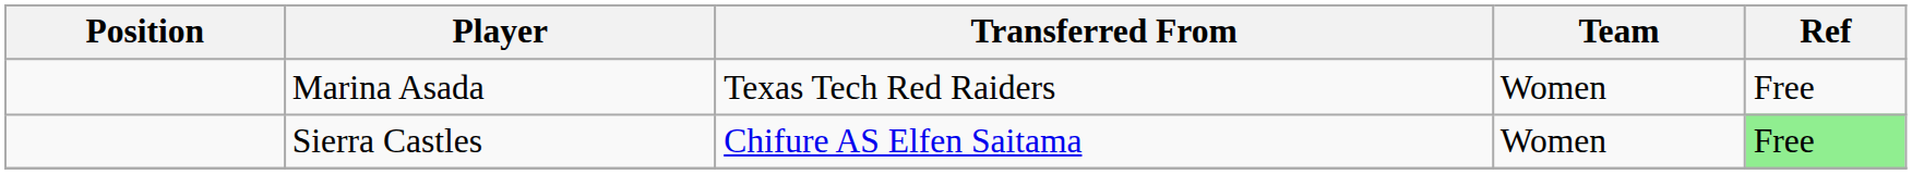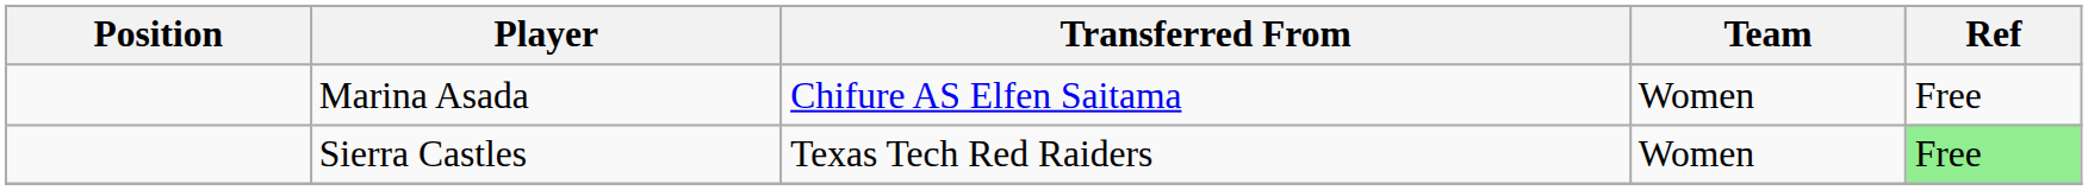 <table class="wikitable sortable" style="width:70%; text-align:center; font-size:100%; text-align:left;">
 <tr>
 <th>Position</th>
 <th>Player</th>
 <th>Transferred From</th>
 <th>Team</th>
 <th>Ref</th>
 </tr>
 <tr>
 <td></td>
 <td> Marina Asada</td>
-<td> Texas Tech Red Raiders</td>
+<td> <a href='#'>Chifure AS Elfen Saitama</a></td>
 <td>Women</td>
 <td>Free </td>
 </tr>
 <tr>
 <td></td>
 <td> Sierra Castles</td>
-<td> <a href='#'>Chifure AS Elfen Saitama</a></td>
+<td> Texas Tech Red Raiders</td>
 <td>Women</td>
 <td style="background: lightgreen;">Free </td>
 </tr>
 <tr>
 </tr>
 </table>
